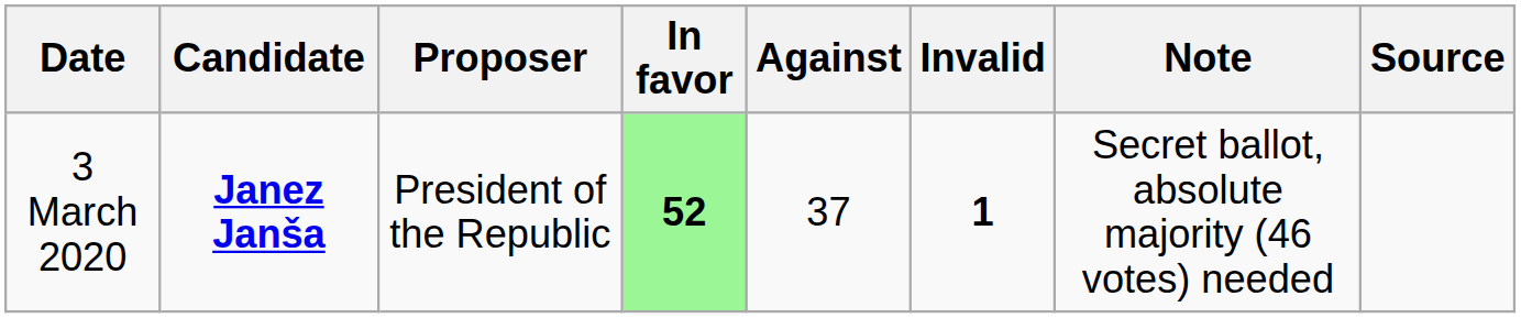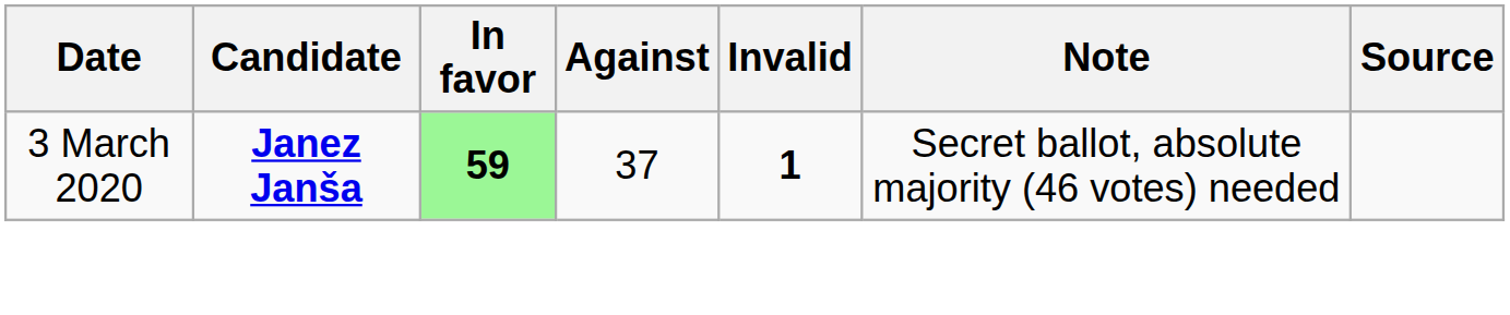 <table class="wikitable" style="text-align: center;">
 <tr>
 <th>Date</th>
 <th>Candidate</th>
-<th>Proposer</th>
 <th>In favor</th>
 <th>Against</th>
 <th>Invalid</th>
 <th>Note</th>
 <th>Source</th>
 </tr>
 <tr>
 <td>3 March 2020</td>
 <td><strong><a href='#'>Janez Janša</a></strong></td>
-<td>President of the Republic</td>
-<td style="background:#9bf796;"><strong>52</strong></td>
+<td style="background:#9bf796;"><strong>59</strong></td>
 <td>37</td>
 <td><strong>1</strong></td>
 <td>Secret ballot, absolute majority (46 votes) needed</td>
 <td></td>
 </tr>
 </table>
